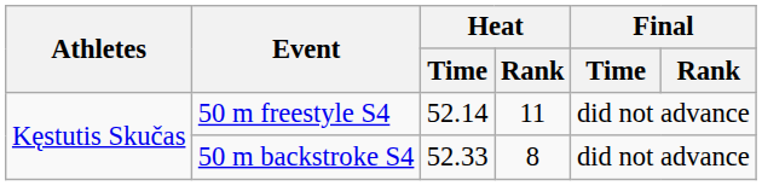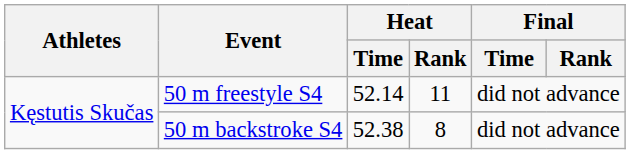 <table class=wikitable>
 <tr>
 <th rowspan="2">Athletes</th>
 <th rowspan="2">Event</th>
 <th colspan="2">Heat</th>
 <th colspan="2">Final</th>
 </tr>
 <tr>
 <th>Time</th>
 <th>Rank</th>
 <th>Time</th>
 <th>Rank</th>
 </tr>
 <tr align=center>
 <td align=left rowspan=2><a href='#'>Kęstutis Skučas</a></td>
 <td align=left><a href='#'>50 m freestyle S4</a></td>
 <td>52.14</td>
 <td>11</td>
 <td colspan=2>did not advance</td>
 </tr>
 <tr align=center>
 <td align=left><a href='#'>50 m backstroke S4</a></td>
-<td>52.33</td>
+<td>52.38</td>
 <td>8</td>
 <td colspan=2>did not advance</td>
 </tr>
 </table>
